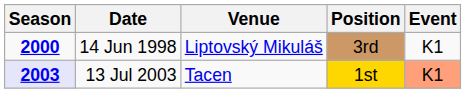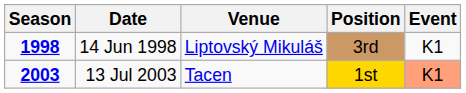 <table class="wikitable" style="text-align:center; font-size:95%;">
 <tr>
 <th>Season</th>
 <th>Date</th>
 <th>Venue</th>
 <th>Position</th>
 <th>Event</th>
 </tr>
 <tr>
-<td><strong><a href='#'>2000</a></strong></td>
+<td><strong><a href='#'>1998</a></strong></td>
 <td align=right>14 Jun 1998</td>
 <td align=left><a href='#'>Liptovský Mikuláš</a></td>
 <td bgcolor=cc9966>3rd</td>
 <td>K1</td>
 </tr>
 <tr>
-<td style="background: lavender;"><strong><a href='#'>2003</a></strong></td>
+<td><strong><a href='#'>2003</a></strong></td>
 <td align=right>13 Jul 2003</td>
 <td align=left><a href='#'>Tacen</a></td>
 <td bgcolor=gold>1st</td>
 <td style="background: lightsalmon;">K1</td>
 </tr>
 </table>
